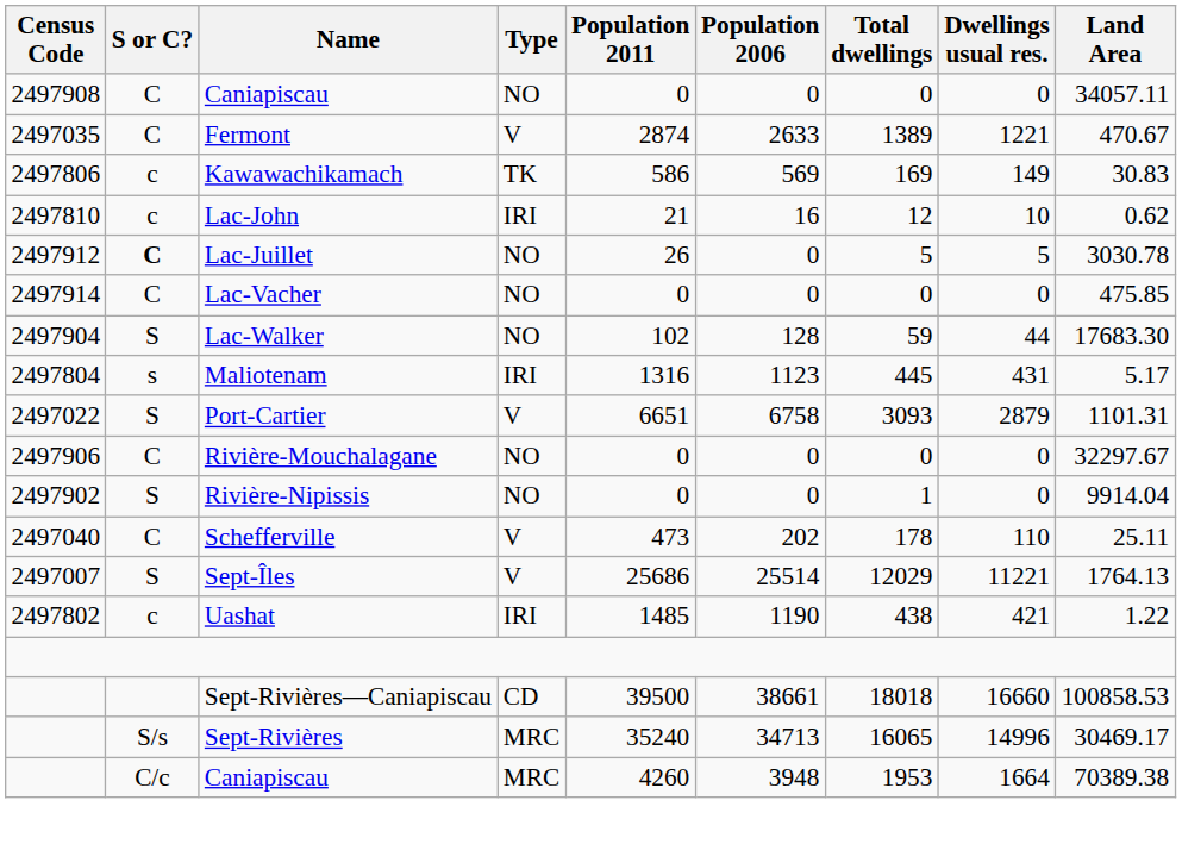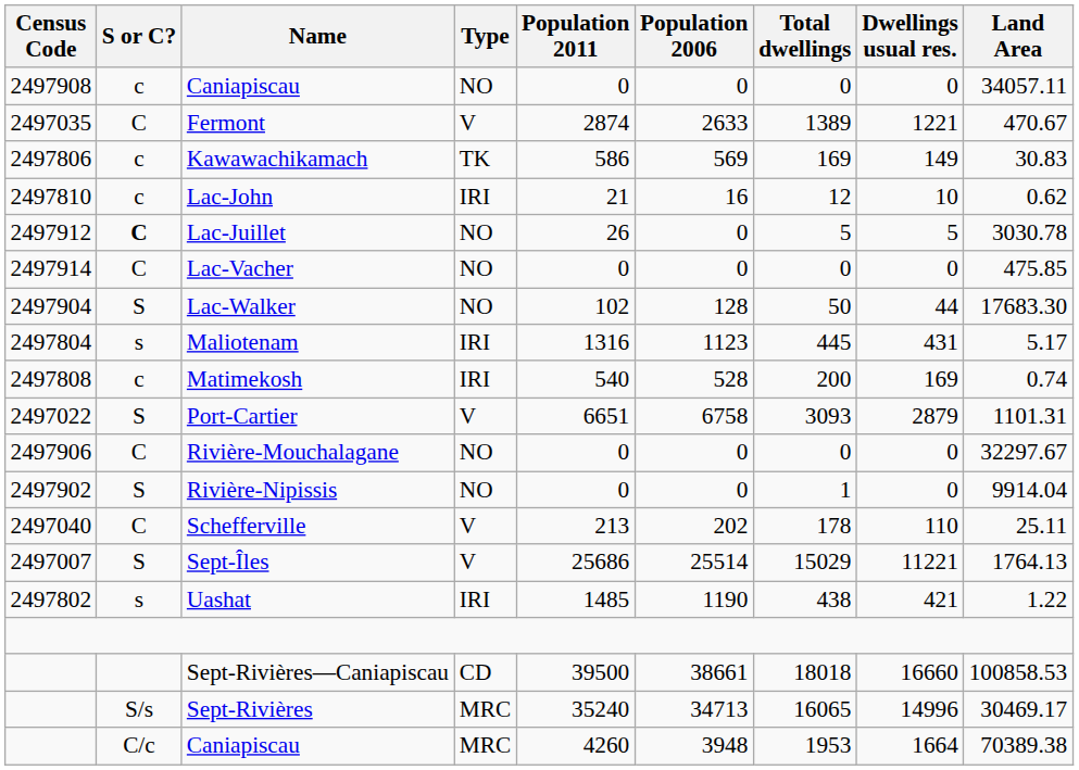 <table class="wikitable sortable">
 <tr>
 <th>Census<br>Code</th>
 <th>S or C?</th>
 <th>Name</th>
 <th>Type</th>
 <th>Population<br>2011</th>
 <th>Population<br>2006</th>
 <th>Total<br>dwellings</th>
 <th>Dwellings<br>usual res.</th>
 <th>Land<br>Area</th>
 </tr>
 <tr>
 <td>2497908</td>
-<td align="center">C</td>
+<td align="center">c</td>
 <td><a href='#'>Caniapiscau</a></td>
 <td>NO</td>
 <td align="right">0</td>
 <td align="right">0</td>
 <td align="right">0</td>
 <td align="right">0</td>
 <td align="right">34057.11</td>
 </tr>
 <tr>
 <td>2497035</td>
 <td align="center">C</td>
 <td><a href='#'>Fermont</a></td>
 <td>V</td>
 <td align="right">2874</td>
 <td align="right">2633</td>
 <td align="right">1389</td>
 <td align="right">1221</td>
 <td align="right">470.67</td>
 </tr>
 <tr>
 <td>2497806</td>
 <td align="center">c</td>
 <td><a href='#'>Kawawachikamach</a></td>
 <td>TK</td>
 <td align="right">586</td>
 <td align="right">569</td>
 <td align="right">169</td>
 <td align="right">149</td>
 <td align="right">30.83</td>
 </tr>
 <tr>
 <td>2497810</td>
 <td align="center">c</td>
 <td><a href='#'>Lac-John</a></td>
 <td>IRI</td>
 <td align="right">21</td>
 <td align="right">16</td>
 <td align="right">12</td>
 <td align="right">10</td>
 <td align="right">0.62</td>
 </tr>
 <tr>
 <td>2497912</td>
 <td align="center"><strong>C</strong></td>
 <td><a href='#'>Lac-Juillet</a></td>
 <td>NO</td>
 <td align="right">26</td>
 <td align="right">0</td>
 <td align="right">5</td>
 <td align="right">5</td>
 <td align="right">3030.78</td>
 </tr>
 <tr>
 <td>2497914</td>
 <td align="center">C</td>
 <td><a href='#'>Lac-Vacher</a></td>
 <td>NO</td>
 <td align="right">0</td>
 <td align="right">0</td>
 <td align="right">0</td>
 <td align="right">0</td>
 <td align="right">475.85</td>
 </tr>
 <tr>
 <td>2497904</td>
 <td align="center">S</td>
 <td><a href='#'>Lac-Walker</a></td>
 <td>NO</td>
 <td align="right">102</td>
 <td align="right">128</td>
-<td align="right">59</td>
+<td align="right">50</td>
 <td align="right">44</td>
 <td align="right">17683.30</td>
 </tr>
 <tr>
 <td>2497804</td>
 <td align="center">s</td>
 <td><a href='#'>Maliotenam</a></td>
 <td>IRI</td>
 <td align="right">1316</td>
 <td align="right">1123</td>
 <td align="right">445</td>
 <td align="right">431</td>
 <td align="right">5.17</td>
+</tr>
+<tr>
+<td>2497808</td>
+<td align="center">c</td>
+<td><a href='#'>Matimekosh</a></td>
+<td>IRI</td>
+<td align="right">540</td>
+<td align="right">528</td>
+<td align="right">200</td>
+<td align="right">169</td>
+<td align="right">0.74</td>
 </tr>
 <tr>
 <td>2497022</td>
 <td align="center">S</td>
 <td><a href='#'>Port-Cartier</a></td>
 <td>V</td>
 <td align="right">6651</td>
 <td align="right">6758</td>
 <td align="right">3093</td>
 <td align="right">2879</td>
 <td align="right">1101.31</td>
 </tr>
 <tr>
 <td>2497906</td>
 <td align="center">C</td>
 <td><a href='#'>Rivière-Mouchalagane</a></td>
 <td>NO</td>
 <td align="right">0</td>
 <td align="right">0</td>
 <td align="right">0</td>
 <td align="right">0</td>
 <td align="right">32297.67</td>
 </tr>
 <tr>
 <td>2497902</td>
 <td align="center">S</td>
 <td><a href='#'>Rivière-Nipissis</a></td>
 <td>NO</td>
 <td align="right">0</td>
 <td align="right">0</td>
 <td align="right">1</td>
 <td align="right">0</td>
 <td align="right">9914.04</td>
 </tr>
 <tr>
 <td>2497040</td>
 <td align="center">C</td>
 <td><a href='#'>Schefferville</a></td>
 <td>V</td>
-<td align="right">473</td>
+<td align="right">213</td>
 <td align="right">202</td>
 <td align="right">178</td>
 <td align="right">110</td>
 <td align="right">25.11</td>
 </tr>
 <tr>
 <td>2497007</td>
 <td align="center">S</td>
 <td><a href='#'>Sept-Îles</a></td>
 <td>V</td>
 <td align="right">25686</td>
 <td align="right">25514</td>
-<td align="right">12029</td>
+<td align="right">15029</td>
 <td align="right">11221</td>
 <td align="right">1764.13</td>
 </tr>
 <tr>
 <td>2497802</td>
-<td align="center">c</td>
+<td align="center">s</td>
 <td><a href='#'>Uashat</a></td>
 <td>IRI</td>
 <td align="right">1485</td>
 <td align="right">1190</td>
 <td align="right">438</td>
 <td align="right">421</td>
 <td align="right">1.22</td>
 </tr>
 <tr>
 <td colspan="9"> </td>
 </tr>
 <tr>
 <td></td>
 <td align="center"></td>
 <td>Sept-Rivières—Caniapiscau</td>
 <td>CD</td>
 <td align="right">39500</td>
 <td align="right">38661</td>
 <td align="right">18018</td>
 <td align="right">16660</td>
 <td align="right">100858.53</td>
 </tr>
 <tr>
 <td></td>
 <td align="center">S/s</td>
 <td><a href='#'>Sept-Rivières</a></td>
 <td>MRC</td>
 <td align="right">35240</td>
 <td align="right">34713</td>
 <td align="right">16065</td>
 <td align="right">14996</td>
 <td align="right">30469.17</td>
 </tr>
 <tr>
 <td></td>
 <td align="center">C/c</td>
 <td><a href='#'>Caniapiscau</a></td>
 <td>MRC</td>
 <td align="right">4260</td>
 <td align="right">3948</td>
 <td align="right">1953</td>
 <td align="right">1664</td>
 <td align="right">70389.38</td>
 </tr>
 </table>
